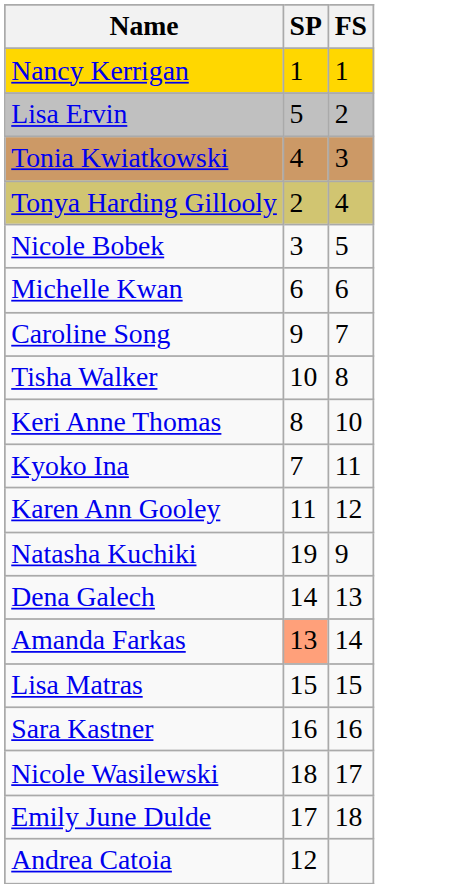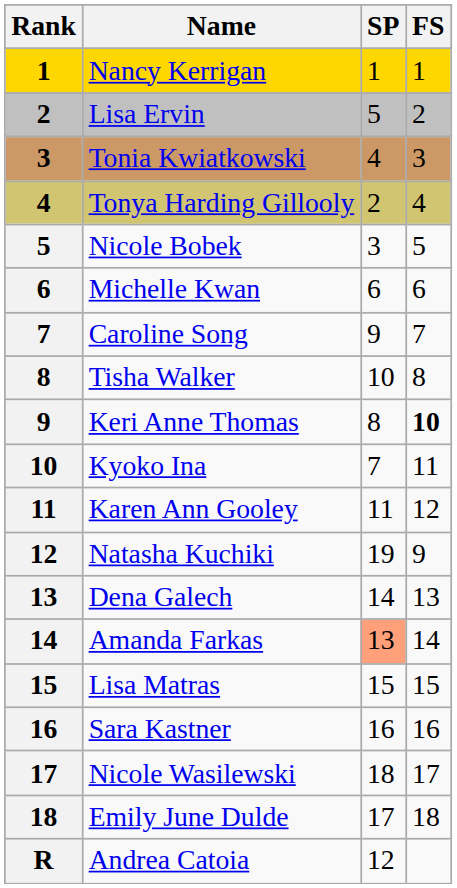 <table class="wikitable">
 <tr>
+<th>Rank</th>
 <th>Name</th>
 <th>SP</th>
 <th>FS</th>
 </tr>
 <tr bgcolor="gold">
+<td align="center"><strong>1</strong></td>
 <td><a href='#'>Nancy Kerrigan</a></td>
 <td>1</td>
 <td>1</td>
 </tr>
 <tr bgcolor="silver">
+<td align="center"><strong>2</strong></td>
 <td><a href='#'>Lisa Ervin</a></td>
 <td>5</td>
 <td>2</td>
 </tr>
 <tr bgcolor="cc9966">
+<td align="center"><strong>3</strong></td>
 <td><a href='#'>Tonia Kwiatkowski</a></td>
 <td>4</td>
 <td>3</td>
 </tr>
 <tr bgcolor="#d1c571">
+<td align="center"><strong>4</strong></td>
 <td><a href='#'>Tonya Harding Gillooly</a></td>
 <td>2</td>
 <td>4</td>
 </tr>
 <tr>
+<th>5</th>
 <td><a href='#'>Nicole Bobek</a></td>
 <td>3</td>
 <td>5</td>
 </tr>
 <tr>
+<th>6</th>
 <td><a href='#'>Michelle Kwan</a></td>
 <td>6</td>
 <td>6</td>
 </tr>
 <tr>
+<th>7</th>
 <td><a href='#'>Caroline Song</a></td>
 <td>9</td>
 <td>7</td>
 </tr>
 <tr>
+<th>8</th>
 <td><a href='#'>Tisha Walker</a></td>
 <td>10</td>
 <td>8</td>
 </tr>
 <tr>
+<th>9</th>
 <td><a href='#'>Keri Anne Thomas</a></td>
 <td>8</td>
-<td>10</td>
+<td><strong>10</strong></td>
 </tr>
 <tr>
+<th>10</th>
 <td><a href='#'>Kyoko Ina</a></td>
 <td>7</td>
 <td>11</td>
 </tr>
 <tr>
+<th>11</th>
 <td><a href='#'>Karen Ann Gooley</a></td>
 <td>11</td>
 <td>12</td>
 </tr>
 <tr>
+<th>12</th>
 <td><a href='#'>Natasha Kuchiki</a></td>
 <td>19</td>
 <td>9</td>
 </tr>
 <tr>
+<th>13</th>
 <td><a href='#'>Dena Galech</a></td>
 <td>14</td>
 <td>13</td>
 </tr>
 <tr>
+<th>14</th>
 <td><a href='#'>Amanda Farkas</a></td>
 <td style="background: lightsalmon;">13</td>
 <td>14</td>
 </tr>
 <tr>
+<th>15</th>
 <td><a href='#'>Lisa Matras</a></td>
 <td>15</td>
 <td>15</td>
 </tr>
 <tr>
+<th>16</th>
 <td><a href='#'>Sara Kastner</a></td>
 <td>16</td>
 <td>16</td>
 </tr>
 <tr>
+<th>17</th>
 <td><a href='#'>Nicole Wasilewski</a></td>
 <td>18</td>
 <td>17</td>
 </tr>
 <tr>
+<th>18</th>
 <td><a href='#'>Emily June Dulde</a></td>
 <td>17</td>
 <td>18</td>
 </tr>
 <tr>
+<th>R</th>
 <td><a href='#'>Andrea Catoia</a></td>
 <td>12</td>
 <td></td>
 </tr>
 </table>
